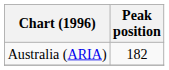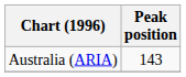 <table class="wikitable">
 <tr>
 <th align="left">Chart (1996)</th>
 <th align="left">Peak<br>position</th>
 </tr>
 <tr>
 <td>Australia (<a href='#'>ARIA</a>)</td>
-<td align="center">182</td>
+<td align="center">143</td>
 </tr>
 <tr>
 </tr>
 <tr>
 </tr>
 </table>
